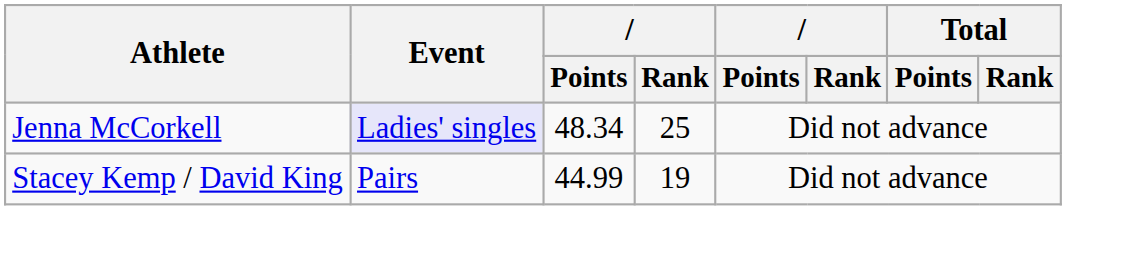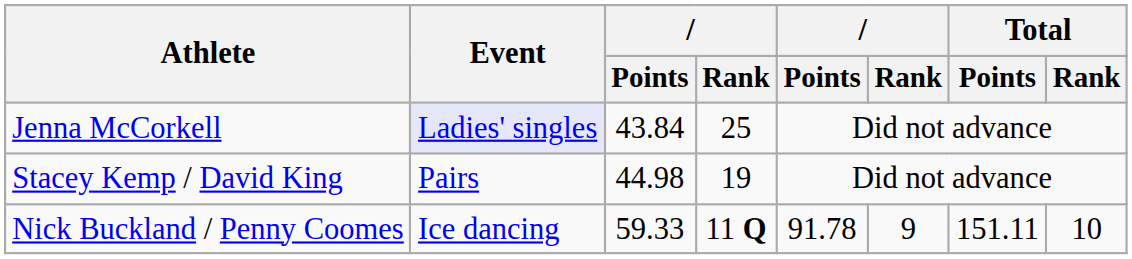 <table class="wikitable" style="font-size:90%">
 <tr>
 <th rowspan="2">Athlete</th>
 <th rowspan="2">Event</th>
 <th colspan="2">/</th>
 <th colspan="2">/</th>
 <th colspan="2">Total</th>
 </tr>
 <tr style="font-size:95%">
 <th>Points</th>
 <th>Rank</th>
 <th>Points</th>
 <th>Rank</th>
 <th>Points</th>
 <th>Rank</th>
 </tr>
 <tr align=center>
 <td align=left><a href='#'>Jenna McCorkell</a></td>
 <td align=left style="background: lavender;"><a href='#'>Ladies' singles</a></td>
-<td>48.34</td>
+<td>43.84</td>
 <td>25</td>
 <td colspan=4>Did not advance</td>
 </tr>
 <tr align=center>
 <td align=left><a href='#'>Stacey Kemp</a> / <a href='#'>David King</a></td>
 <td align=left><a href='#'>Pairs</a></td>
-<td>44.99</td>
+<td>44.98</td>
 <td>19</td>
 <td colspan=4>Did not advance</td>
 </tr>
+<tr align=center>
+<td align=left><a href='#'>Nick Buckland</a> / <a href='#'>Penny Coomes</a></td>
+<td align=left><a href='#'>Ice dancing</a></td>
+<td>59.33</td>
+<td>11 <strong>Q</strong></td>
+<td>91.78</td>
+<td>9</td>
+<td>151.11</td>
+<td>10</td>
+</tr>
 </table>
